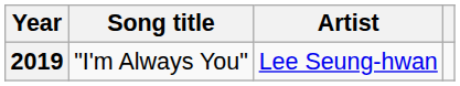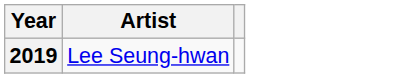 <table class="wikitable plainrowheaders">
 <tr>
 <th scope="col">Year</th>
-<th scope="col">Song title</th>
 <th scope="col">Artist</th>
 <th scope="col" class="unsortable"></th>
 </tr>
 <tr>
 <th scope="row">2019</th>
-<td>"I'm Always You"</td>
 <td><a href='#'>Lee Seung-hwan</a></td>
 <td style="text-align:center"></td>
 </tr>
 </table>
